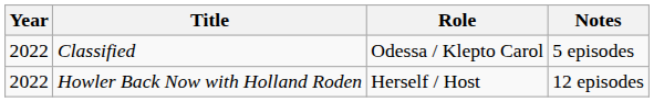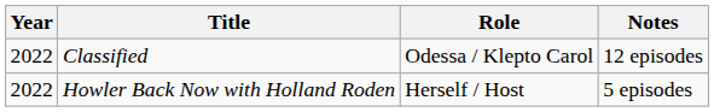 <table class="wikitable">
 <tr>
 <th>Year</th>
 <th>Title</th>
 <th>Role</th>
 <th class="unsortable">Notes</th>
 </tr>
 <tr>
 <td>2022</td>
 <td><em>Classified</em></td>
 <td>Odessa / Klepto Carol</td>
-<td>5 episodes</td>
+<td>12 episodes</td>
 </tr>
 <tr>
 <td>2022</td>
 <td><em>Howler Back Now with Holland Roden</em></td>
 <td>Herself / Host</td>
-<td>12 episodes</td>
+<td>5 episodes</td>
 </tr>
 </table>
